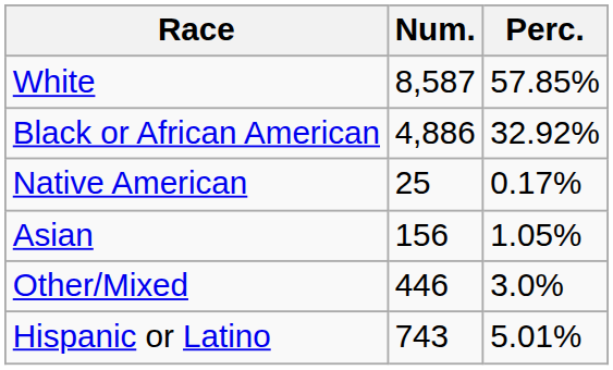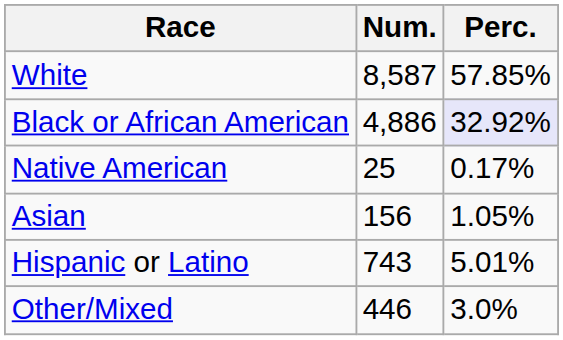 <table class="wikitable">
 <tr>
 <th>Race</th>
 <th>Num.</th>
 <th>Perc.</th>
 </tr>
 <tr>
 <td><a href='#'>White</a></td>
 <td>8,587</td>
 <td>57.85%</td>
 </tr>
 <tr>
 <td><a href='#'>Black or African American</a></td>
 <td>4,886</td>
-<td>32.92%</td>
+<td style="background: lavender;">32.92%</td>
 </tr>
 <tr>
 <td><a href='#'>Native American</a></td>
 <td>25</td>
 <td>0.17%</td>
 </tr>
 <tr>
 <td><a href='#'>Asian</a></td>
 <td>156</td>
 <td>1.05%</td>
 </tr>
 <tr>
+<td><a href='#'>Hispanic</a> or <a href='#'>Latino</a></td>
+<td>743</td>
+<td>5.01%</td>
+</tr>
+<tr>
 <td><a href='#'>Other/Mixed</a></td>
 <td>446</td>
 <td>3.0%</td>
 </tr>
-<tr>
-<td><a href='#'>Hispanic</a> or <a href='#'>Latino</a></td>
-<td>743</td>
-<td>5.01%</td>
-</tr>
 </table>
